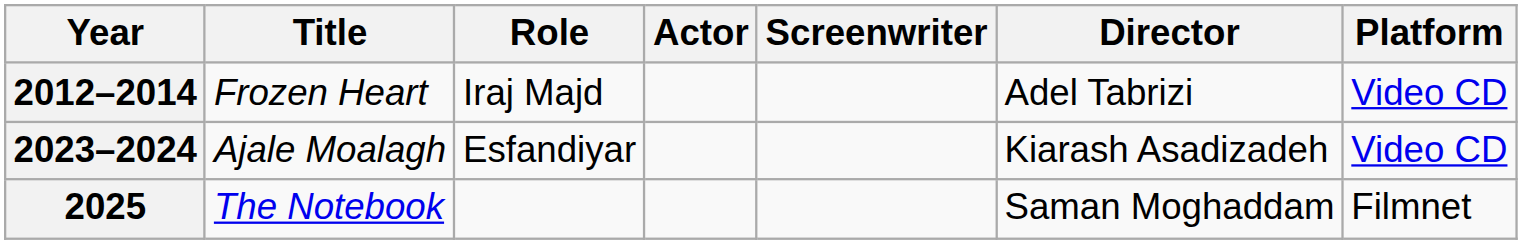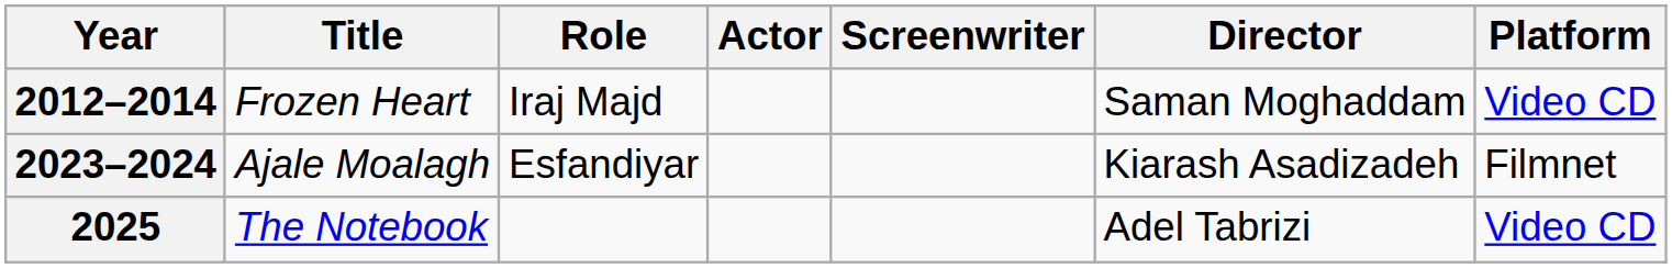 <table class="wikitable plainrowheaders sortable"  style=font-size:100%>
 <tr>
 <th scope="col">Year</th>
 <th scope="col">Title</th>
 <th scope="col">Role</th>
 <th scope="col">Actor</th>
 <th scope="col">Screenwriter</th>
 <th scope="col">Director</th>
 <th scope="col" class="unsortable">Platform</th>
 </tr>
 <tr>
 <th scope=row>2012–2014</th>
 <td><em>Frozen Heart</em></td>
 <td>Iraj Majd</td>
 <td></td>
 <td></td>
-<td>Adel Tabrizi</td>
+<td>Saman Moghaddam</td>
 <td><a href='#'>Video CD</a></td>
 </tr>
 <tr>
 <th scope=row>2023–2024</th>
 <td><em>Ajale Moalagh</em></td>
 <td>Esfandiyar</td>
 <td></td>
 <td></td>
 <td>Kiarash Asadizadeh</td>
-<td><a href='#'>Video CD</a></td>
+<td>Filmnet</td>
 </tr>
 <tr>
 <th scope=row>2025</th>
 <td><em><a href='#'>The Notebook</a></em></td>
 <td></td>
 <td></td>
 <td></td>
-<td>Saman Moghaddam</td>
-<td>Filmnet</td>
+<td>Adel Tabrizi</td>
+<td><a href='#'>Video CD</a></td>
 </tr>
 </table>
